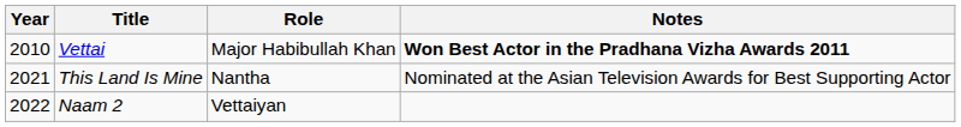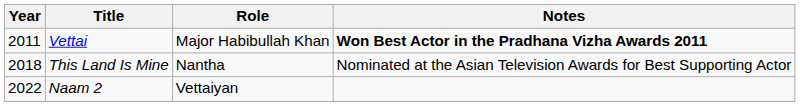 <table class="wikitable">
 <tr>
 <th>Year</th>
 <th>Title</th>
 <th>Role</th>
 <th>Notes</th>
 </tr>
 <tr>
-<td>2010</td>
+<td>2011</td>
 <td><em><a href='#'>Vettai</a></em></td>
 <td>Major Habibullah Khan</td>
 <td><strong>Won Best Actor in the Pradhana Vizha Awards 2011</strong></td>
 </tr>
 <tr>
-<td>2021</td>
+<td>2018</td>
 <td><em>This Land Is Mine</em></td>
 <td>Nantha</td>
 <td>Nominated at the Asian Television Awards for Best Supporting Actor</td>
 </tr>
 <tr>
 <td>2022</td>
 <td><em>Naam 2</em></td>
 <td>Vettaiyan</td>
 <td></td>
 </tr>
 </table>
